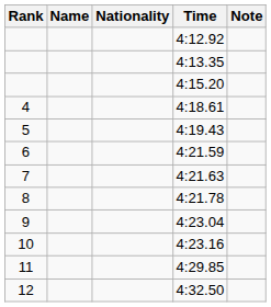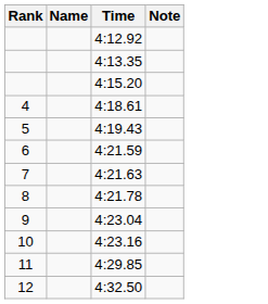 <table class="wikitable sortable" style="text-align:center">
 <tr>
 <th>Rank</th>
 <th>Name</th>
-<th>Nationality</th>
 <th>Time</th>
 <th>Note</th>
 </tr>
 <tr>
 <td></td>
-<td align=left></td>
 <td align=left></td>
 <td>4:12.92</td>
 <td></td>
 </tr>
 <tr>
 <td></td>
 <td align=left></td>
-<td align=left></td>
 <td>4:13.35</td>
 <td></td>
 </tr>
 <tr>
 <td></td>
-<td align=left></td>
 <td align=left></td>
 <td>4:15.20</td>
 <td></td>
 </tr>
 <tr>
 <td>4</td>
 <td align=left></td>
-<td align=left></td>
 <td>4:18.61</td>
 <td></td>
 </tr>
 <tr>
 <td>5</td>
-<td align=left></td>
 <td align=left></td>
 <td>4:19.43</td>
 <td></td>
 </tr>
 <tr>
 <td>6</td>
 <td align=left></td>
-<td align=left></td>
 <td>4:21.59</td>
 <td></td>
 </tr>
 <tr>
 <td>7</td>
-<td align=left></td>
 <td align=left></td>
 <td>4:21.63</td>
 <td></td>
 </tr>
 <tr>
 <td>8</td>
 <td align=left></td>
-<td align=left></td>
 <td>4:21.78</td>
 <td></td>
 </tr>
 <tr>
 <td>9</td>
-<td align=left></td>
 <td align=left></td>
 <td>4:23.04</td>
 <td></td>
 </tr>
 <tr>
 <td>10</td>
 <td align=left></td>
-<td align=left></td>
 <td>4:23.16</td>
 <td></td>
 </tr>
 <tr>
 <td>11</td>
-<td align=left></td>
 <td align=left></td>
 <td>4:29.85</td>
 <td></td>
 </tr>
 <tr>
 <td>12</td>
 <td align=left></td>
-<td align=left></td>
 <td>4:32.50</td>
 <td></td>
 </tr>
 </table>
